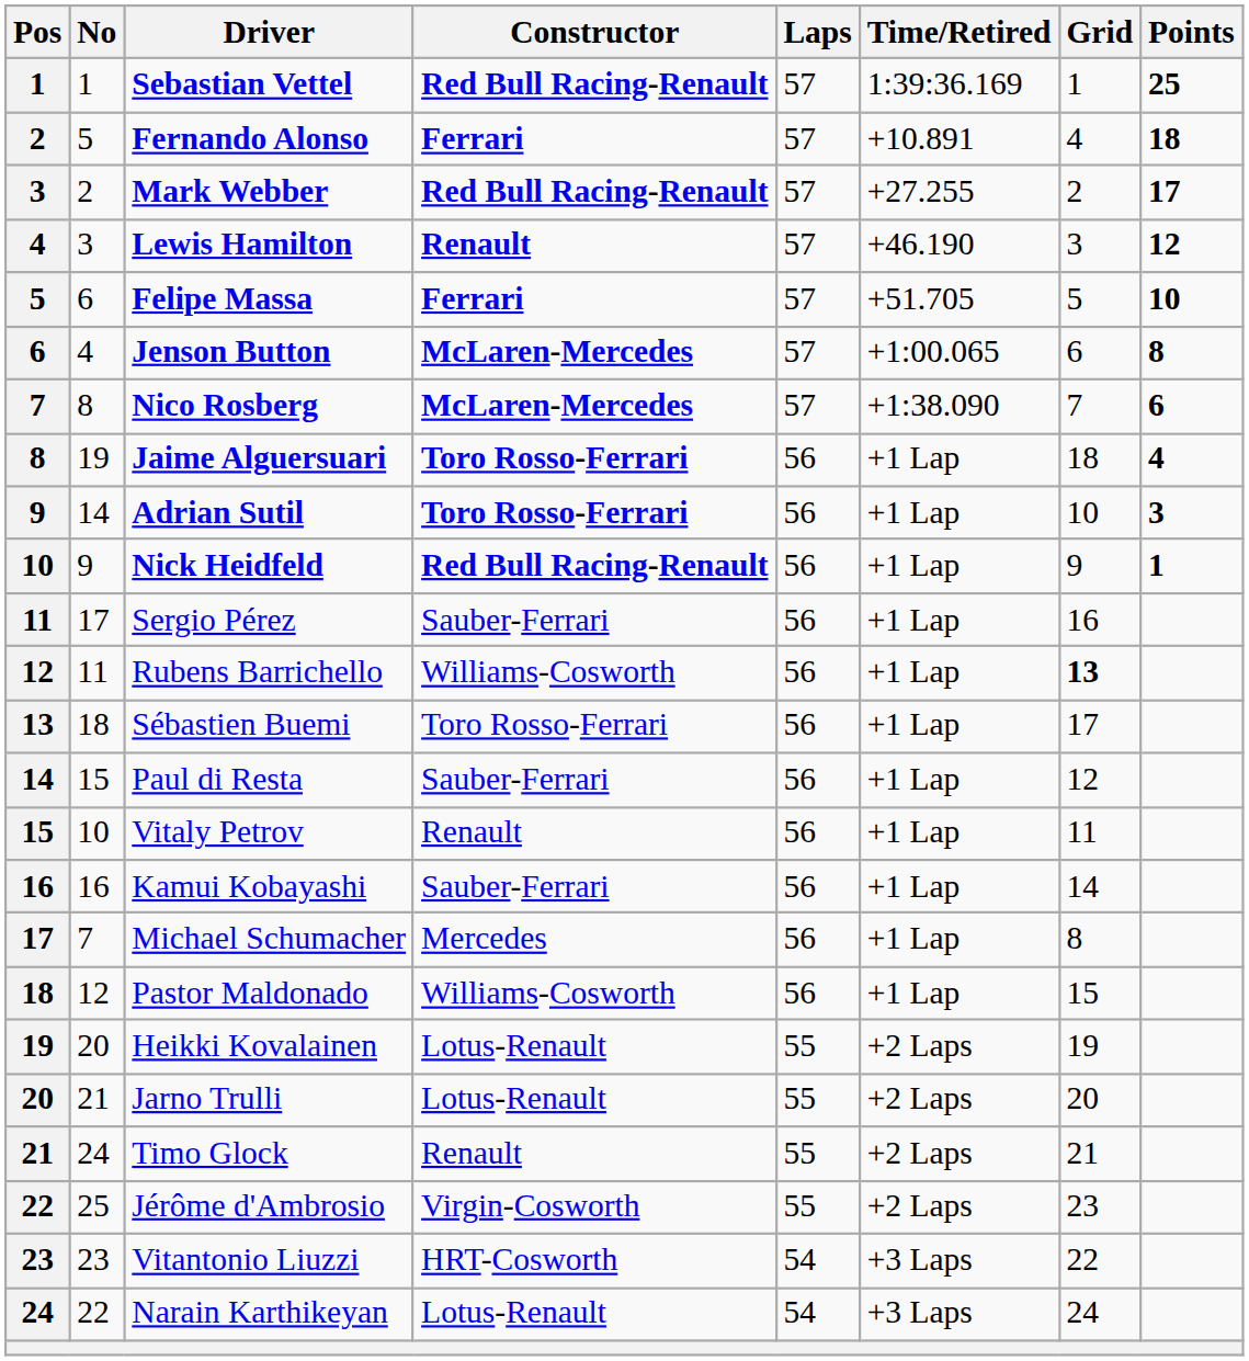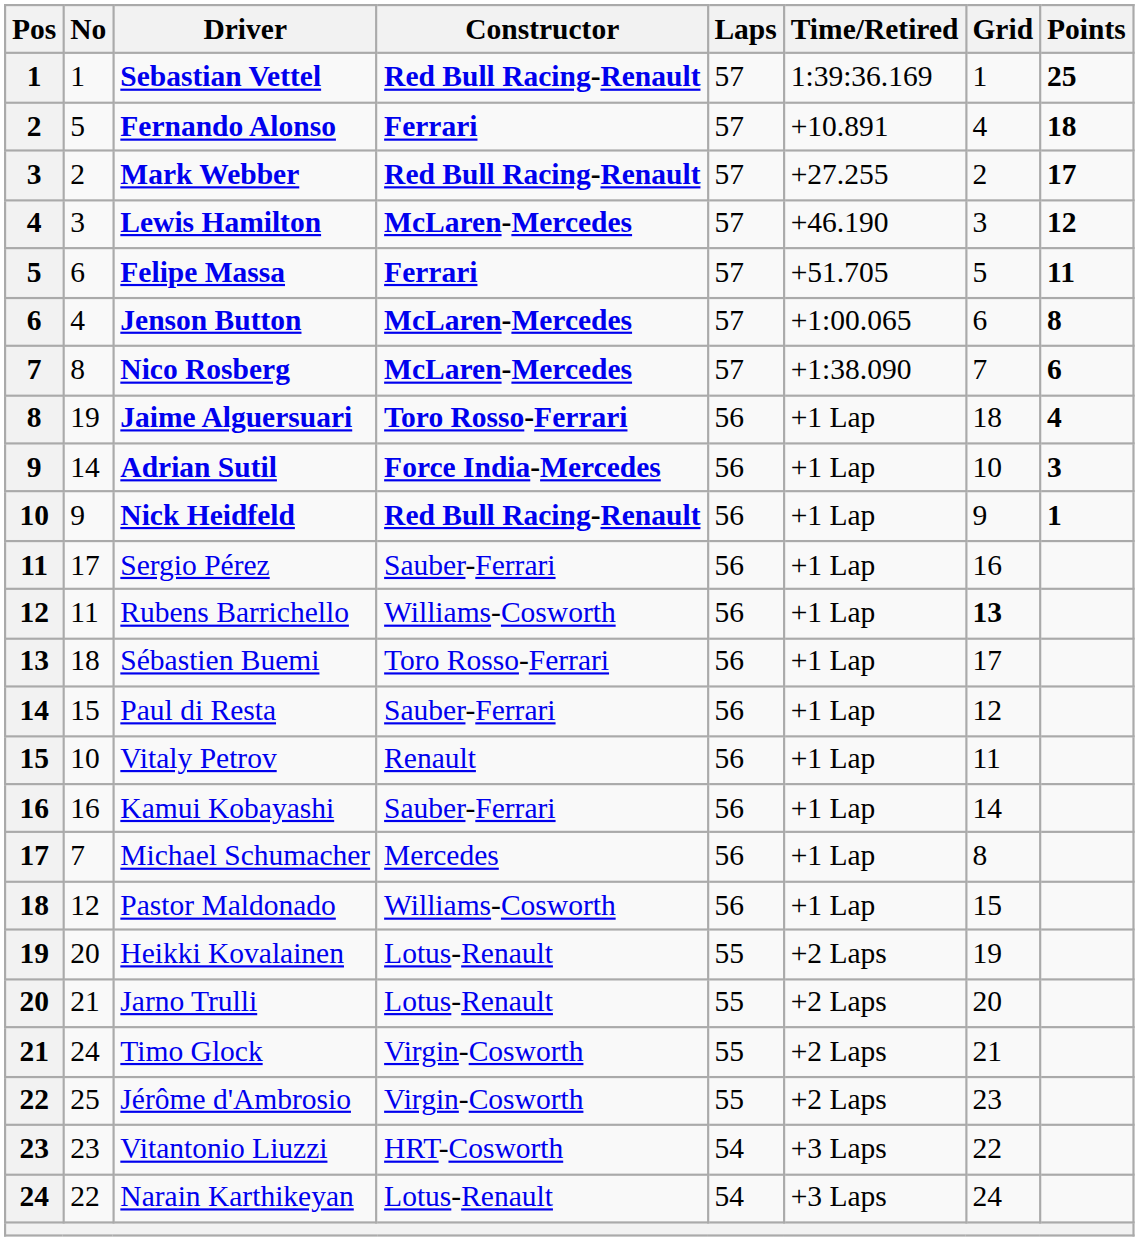 <table class="wikitable" style="font-size: 85%">
 <tr>
 <th>Pos</th>
 <th>No</th>
 <th>Driver</th>
 <th>Constructor</th>
 <th>Laps</th>
 <th>Time/Retired</th>
 <th>Grid</th>
 <th>Points</th>
 </tr>
 <tr>
 <th>1</th>
 <td>1</td>
 <td> <strong><a href='#'>Sebastian Vettel</a></strong></td>
 <td><strong><a href='#'>Red Bull Racing</a>-<a href='#'>Renault</a></strong></td>
 <td>57</td>
 <td>1:39:36.169</td>
 <td>1</td>
 <td><strong>25</strong></td>
 </tr>
 <tr>
 <th>2</th>
 <td>5</td>
 <td><strong> <a href='#'>Fernando Alonso</a></strong></td>
 <td><strong><a href='#'>Ferrari</a></strong></td>
 <td>57</td>
 <td>+10.891</td>
 <td>4</td>
 <td><strong>18</strong></td>
 </tr>
 <tr>
 <th>3</th>
 <td>2</td>
 <td> <strong><a href='#'>Mark Webber</a></strong></td>
 <td><strong><a href='#'>Red Bull Racing</a>-<a href='#'>Renault</a></strong></td>
 <td>57</td>
 <td>+27.255</td>
 <td>2</td>
 <td><strong>17</strong></td>
 </tr>
 <tr>
 <th>4</th>
 <td>3</td>
 <td> <strong><a href='#'>Lewis Hamilton</a></strong></td>
-<td><strong><a href='#'>Renault</a></strong></td>
+<td><strong><a href='#'>McLaren</a>-<a href='#'>Mercedes</a></strong></td>
 <td>57</td>
 <td>+46.190</td>
 <td>3</td>
 <td><strong>12</strong></td>
 </tr>
 <tr>
 <th>5</th>
 <td>6</td>
 <td> <strong><a href='#'>Felipe Massa</a></strong></td>
 <td><strong><a href='#'>Ferrari</a></strong></td>
 <td>57</td>
 <td>+51.705</td>
 <td>5</td>
-<td><strong>10</strong></td>
+<td><strong>11</strong></td>
 </tr>
 <tr>
 <th>6</th>
 <td>4</td>
 <td> <strong><a href='#'>Jenson Button</a></strong></td>
 <td><strong><a href='#'>McLaren</a>-<a href='#'>Mercedes</a></strong></td>
 <td>57</td>
 <td>+1:00.065</td>
 <td>6</td>
 <td><strong>8</strong></td>
 </tr>
 <tr>
 <th>7</th>
 <td>8</td>
 <td> <strong><a href='#'>Nico Rosberg</a></strong></td>
 <td><strong><a href='#'>McLaren</a>-<a href='#'>Mercedes</a></strong></td>
 <td>57</td>
 <td>+1:38.090</td>
 <td>7</td>
 <td><strong>6</strong></td>
 </tr>
 <tr>
 <th>8</th>
 <td>19</td>
 <td> <strong><a href='#'>Jaime Alguersuari</a></strong></td>
 <td><strong><a href='#'>Toro Rosso</a>-<a href='#'>Ferrari</a></strong></td>
 <td>56</td>
 <td>+1 Lap</td>
 <td>18</td>
 <td><strong>4</strong></td>
 </tr>
 <tr>
 <th>9</th>
 <td>14</td>
 <td> <strong><a href='#'>Adrian Sutil</a></strong></td>
-<td><strong><a href='#'>Toro Rosso</a>-<a href='#'>Ferrari</a></strong></td>
+<td><strong><a href='#'>Force India</a>-<a href='#'>Mercedes</a></strong></td>
 <td>56</td>
 <td>+1 Lap</td>
 <td>10</td>
 <td><strong>3</strong></td>
 </tr>
 <tr>
 <th>10</th>
 <td>9</td>
 <td> <strong><a href='#'>Nick Heidfeld</a></strong></td>
 <td><strong><a href='#'>Red Bull Racing</a>-<a href='#'>Renault</a></strong></td>
 <td>56</td>
 <td>+1 Lap</td>
 <td>9</td>
 <td><strong>1</strong></td>
 </tr>
 <tr>
 <th>11</th>
 <td>17</td>
 <td> <a href='#'>Sergio Pérez</a></td>
 <td><a href='#'>Sauber</a>-<a href='#'>Ferrari</a></td>
 <td>56</td>
 <td>+1 Lap</td>
 <td>16</td>
 <td></td>
 </tr>
 <tr>
 <th>12</th>
 <td>11</td>
 <td> <a href='#'>Rubens Barrichello</a></td>
 <td><a href='#'>Williams</a>-<a href='#'>Cosworth</a></td>
 <td>56</td>
 <td>+1 Lap</td>
 <td><strong>13</strong></td>
 <td></td>
 </tr>
 <tr>
 <th>13</th>
 <td>18</td>
 <td> <a href='#'>Sébastien Buemi</a></td>
 <td><a href='#'>Toro Rosso</a>-<a href='#'>Ferrari</a></td>
 <td>56</td>
 <td>+1 Lap</td>
 <td>17</td>
 <td></td>
 </tr>
 <tr>
 <th>14</th>
 <td>15</td>
 <td> <a href='#'>Paul di Resta</a></td>
 <td><a href='#'>Sauber</a>-<a href='#'>Ferrari</a></td>
 <td>56</td>
 <td>+1 Lap</td>
 <td>12</td>
 <td></td>
 </tr>
 <tr>
 <th>15</th>
 <td>10</td>
 <td> <a href='#'>Vitaly Petrov</a></td>
 <td><a href='#'>Renault</a></td>
 <td>56</td>
 <td>+1 Lap</td>
 <td>11</td>
 <td></td>
 </tr>
 <tr>
 <th>16</th>
 <td>16</td>
 <td> <a href='#'>Kamui Kobayashi</a></td>
 <td><a href='#'>Sauber</a>-<a href='#'>Ferrari</a></td>
 <td>56</td>
 <td>+1 Lap</td>
 <td>14</td>
 <td></td>
 </tr>
 <tr>
 <th>17</th>
 <td>7</td>
 <td> <a href='#'>Michael Schumacher</a></td>
 <td><a href='#'>Mercedes</a></td>
 <td>56</td>
 <td>+1 Lap</td>
 <td>8</td>
 <td></td>
 </tr>
 <tr>
 <th>18</th>
 <td>12</td>
 <td> <a href='#'>Pastor Maldonado</a></td>
 <td><a href='#'>Williams</a>-<a href='#'>Cosworth</a></td>
 <td>56</td>
 <td>+1 Lap</td>
 <td>15</td>
 <td></td>
 </tr>
 <tr>
 <th>19</th>
 <td>20</td>
 <td> <a href='#'>Heikki Kovalainen</a></td>
 <td><a href='#'>Lotus</a>-<a href='#'>Renault</a></td>
 <td>55</td>
 <td>+2 Laps</td>
 <td>19</td>
 <td></td>
 </tr>
 <tr>
 <th>20</th>
 <td>21</td>
 <td> <a href='#'>Jarno Trulli</a></td>
 <td><a href='#'>Lotus</a>-<a href='#'>Renault</a></td>
 <td>55</td>
 <td>+2 Laps</td>
 <td>20</td>
 <td></td>
 </tr>
 <tr>
 <th>21</th>
 <td>24</td>
 <td> <a href='#'>Timo Glock</a></td>
-<td><a href='#'>Renault</a></td>
+<td><a href='#'>Virgin</a>-<a href='#'>Cosworth</a></td>
 <td>55</td>
 <td>+2 Laps</td>
 <td>21</td>
 <td></td>
 </tr>
 <tr>
 <th>22</th>
 <td>25</td>
 <td> <a href='#'>Jérôme d'Ambrosio</a></td>
 <td><a href='#'>Virgin</a>-<a href='#'>Cosworth</a></td>
 <td>55</td>
 <td>+2 Laps</td>
 <td>23</td>
 <td></td>
 </tr>
 <tr>
 <th>23</th>
 <td>23</td>
 <td> <a href='#'>Vitantonio Liuzzi</a></td>
 <td><a href='#'>HRT</a>-<a href='#'>Cosworth</a></td>
 <td>54</td>
 <td>+3 Laps</td>
 <td>22</td>
 <td></td>
 </tr>
 <tr>
 <th>24</th>
 <td>22</td>
 <td> <a href='#'>Narain Karthikeyan</a></td>
 <td><a href='#'>Lotus</a>-<a href='#'>Renault</a></td>
 <td>54</td>
 <td>+3 Laps</td>
 <td>24</td>
 <td></td>
 </tr>
 <tr>
 <th colspan="8"></th>
 </tr>
 </table>
